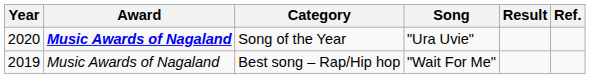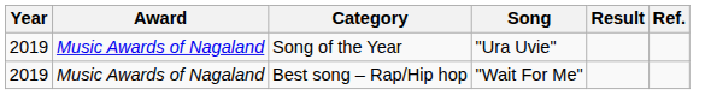 <table class="wikitable">
 <tr>
 <th>Year</th>
 <th>Award</th>
 <th>Category</th>
 <th>Song</th>
 <th>Result</th>
 <th>Ref.</th>
 </tr>
 <tr>
-<td>2020</td>
-<td><strong><em><a href='#'>Music Awards of Nagaland</a></em></strong></td>
+<td>2019</td>
+<td><em><a href='#'>Music Awards of Nagaland</a></em></td>
 <td>Song of the Year</td>
 <td>"Ura Uvie"</td>
 <td></td>
 <td></td>
 </tr>
 <tr>
 <td>2019</td>
 <td><em>Music Awards of Nagaland</em></td>
 <td>Best song – Rap/Hip hop</td>
 <td>"Wait For Me"</td>
 <td></td>
 <td></td>
 </tr>
 </table>
